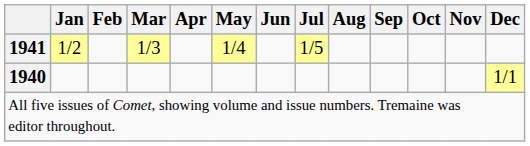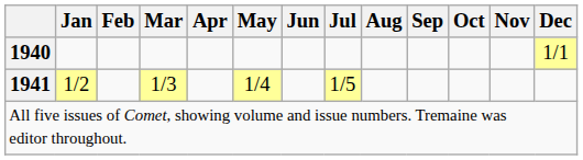 <table class="wikitable" style="font-size: 10pt; line-height: 11pt; margin-right: 2em; text-align: center; float: left">
 <tr>
 <th></th>
 <th>Jan</th>
 <th>Feb</th>
 <th>Mar</th>
 <th>Apr</th>
 <th>May</th>
 <th>Jun</th>
 <th>Jul</th>
 <th>Aug</th>
 <th>Sep</th>
 <th>Oct</th>
 <th>Nov</th>
 <th>Dec</th>
 </tr>
 <tr>
+<th>1940</th>
+<td></td>
+<td></td>
+<td></td>
+<td></td>
+<td></td>
+<td></td>
+<td></td>
+<td></td>
+<td></td>
+<td></td>
+<td></td>
+<td style="background-color:#ffff99">1/1</td>
+</tr>
+<tr>
 <th>1941</th>
 <td style="background-color:#ffff99">1/2</td>
 <td></td>
 <td style="background-color:#ffff99">1/3</td>
 <td></td>
 <td style="background-color:#ffff99">1/4</td>
 <td></td>
 <td style="background-color:#ffff99">1/5</td>
 <td></td>
 <td></td>
 <td></td>
 <td></td>
 <td></td>
 </tr>
 <tr>
-<th>1940</th>
-<td></td>
-<td></td>
-<td></td>
-<td></td>
-<td></td>
-<td></td>
-<td></td>
-<td></td>
-<td></td>
-<td></td>
-<td></td>
-<td style="background-color:#ffff99">1/1</td>
-</tr>
-<tr>
 <td colspan="13" style="font-size: 8pt; text-align:left">All five issues of <em>Comet</em>, showing volume and issue numbers.  Tremaine was<br>editor throughout.</td>
 </tr>
 </table>
